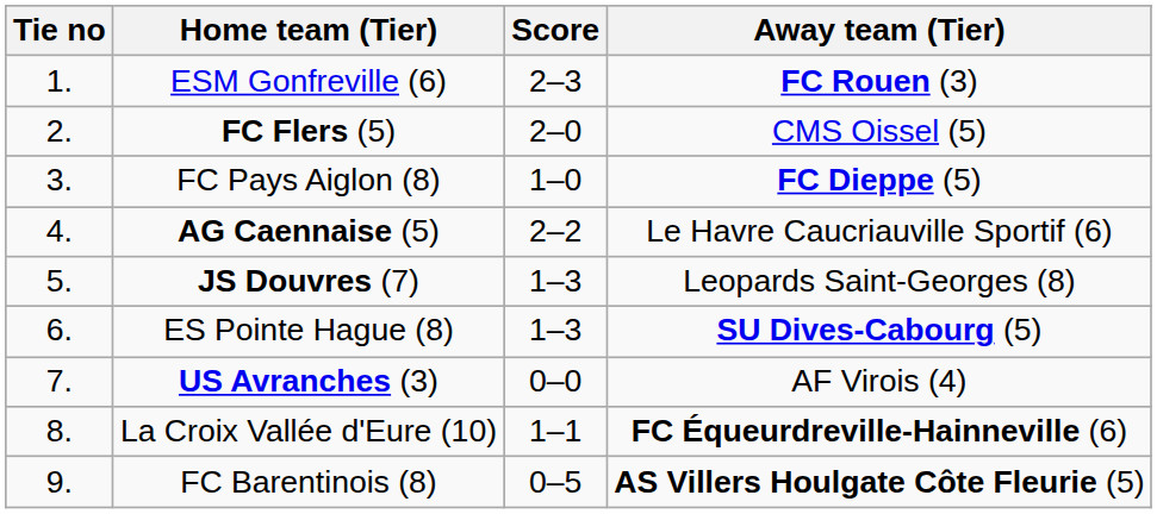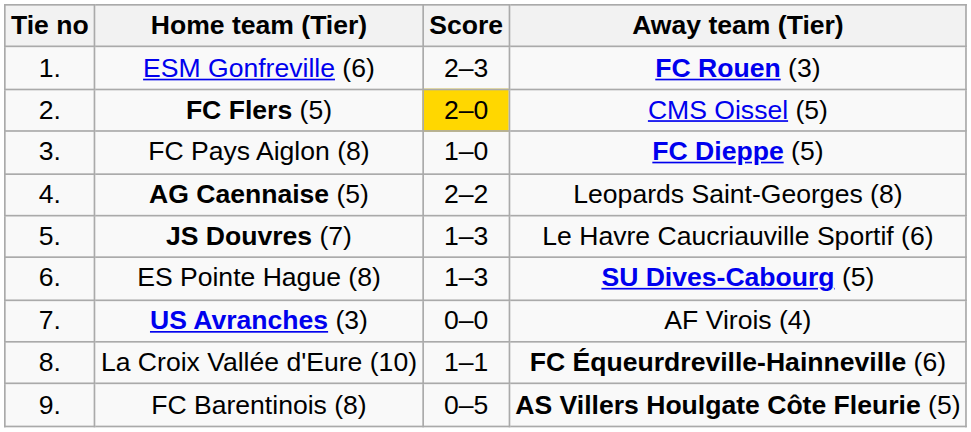 <table class="wikitable" style="text-align: center">
 <tr>
 <th>Tie no</th>
 <th>Home team (Tier)</th>
 <th>Score</th>
 <th>Away team (Tier)</th>
 </tr>
 <tr>
 <td>1.</td>
 <td><a href='#'>ESM Gonfreville</a> (6)</td>
 <td>2–3</td>
 <td><strong><a href='#'>FC Rouen</a></strong> (3)</td>
 </tr>
 <tr>
 <td>2.</td>
 <td><strong>FC Flers</strong> (5)</td>
-<td>2–0</td>
+<td style="background: gold;">2–0</td>
 <td><a href='#'>CMS Oissel</a> (5)</td>
 </tr>
 <tr>
 <td>3.</td>
 <td>FC Pays Aiglon (8)</td>
 <td>1–0</td>
 <td><strong><a href='#'>FC Dieppe</a></strong> (5)</td>
 </tr>
 <tr>
 <td>4.</td>
 <td><strong>AG Caennaise</strong> (5)</td>
 <td>2–2 </td>
-<td>Le Havre Caucriauville Sportif (6)</td>
+<td>Leopards Saint-Georges (8)</td>
 </tr>
 <tr>
 <td>5.</td>
 <td><strong>JS Douvres</strong> (7)</td>
 <td>1–3</td>
-<td>Leopards Saint-Georges (8)</td>
+<td>Le Havre Caucriauville Sportif (6)</td>
 </tr>
 <tr>
 <td>6.</td>
 <td>ES Pointe Hague (8)</td>
 <td>1–3</td>
 <td><strong><a href='#'>SU Dives-Cabourg</a></strong> (5)</td>
 </tr>
 <tr>
 <td>7.</td>
 <td><strong><a href='#'>US Avranches</a></strong> (3)</td>
 <td>0–0 </td>
 <td>AF Virois (4)</td>
 </tr>
 <tr>
 <td>8.</td>
 <td>La Croix Vallée d'Eure (10)</td>
 <td>1–1 </td>
 <td><strong>FC Équeurdreville-Hainneville</strong> (6)</td>
 </tr>
 <tr>
 <td>9.</td>
 <td>FC Barentinois (8)</td>
 <td>0–5</td>
 <td><strong>AS Villers Houlgate Côte Fleurie</strong> (5)</td>
 </tr>
 </table>
